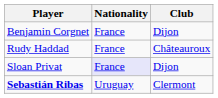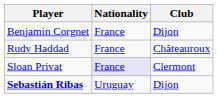 <table class="wikitable">
 <tr>
 <th>Player</th>
 <th>Nationality</th>
 <th>Club</th>
 </tr>
 <tr>
 <td><a href='#'>Benjamin Corgnet</a></td>
 <td> <a href='#'>France</a></td>
 <td><a href='#'>Dijon</a></td>
 </tr>
 <tr>
 <td><a href='#'>Rudy Haddad</a></td>
 <td> <a href='#'>France</a></td>
 <td><a href='#'>Châteauroux</a></td>
 </tr>
 <tr>
 <td><a href='#'>Sloan Privat</a></td>
 <td style="background: lavender;"> <a href='#'>France</a></td>
-<td><a href='#'>Dijon</a></td>
+<td><a href='#'>Clermont</a></td>
 </tr>
 <tr>
 <td><strong><a href='#'>Sebastián Ribas</a></strong></td>
 <td> <a href='#'>Uruguay</a></td>
-<td><a href='#'>Clermont</a></td>
+<td><a href='#'>Dijon</a></td>
 </tr>
 </table>
